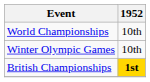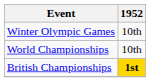 <table class="wikitable">
 <tr>
 <th>Event</th>
 <th>1952</th>
 </tr>
 <tr>
-<td><a href='#'>World Championships</a></td>
+<td><a href='#'>Winter Olympic Games</a></td>
 <td align="center">10th</td>
 </tr>
 <tr>
-<td><a href='#'>Winter Olympic Games</a></td>
+<td><a href='#'>World Championships</a></td>
 <td align="center">10th</td>
 </tr>
 <tr>
 <td><a href='#'>British Championships</a></td>
 <td align="center" bgcolor="gold"><strong>1st</strong></td>
 </tr>
 <tr>
 </tr>
 </table>
